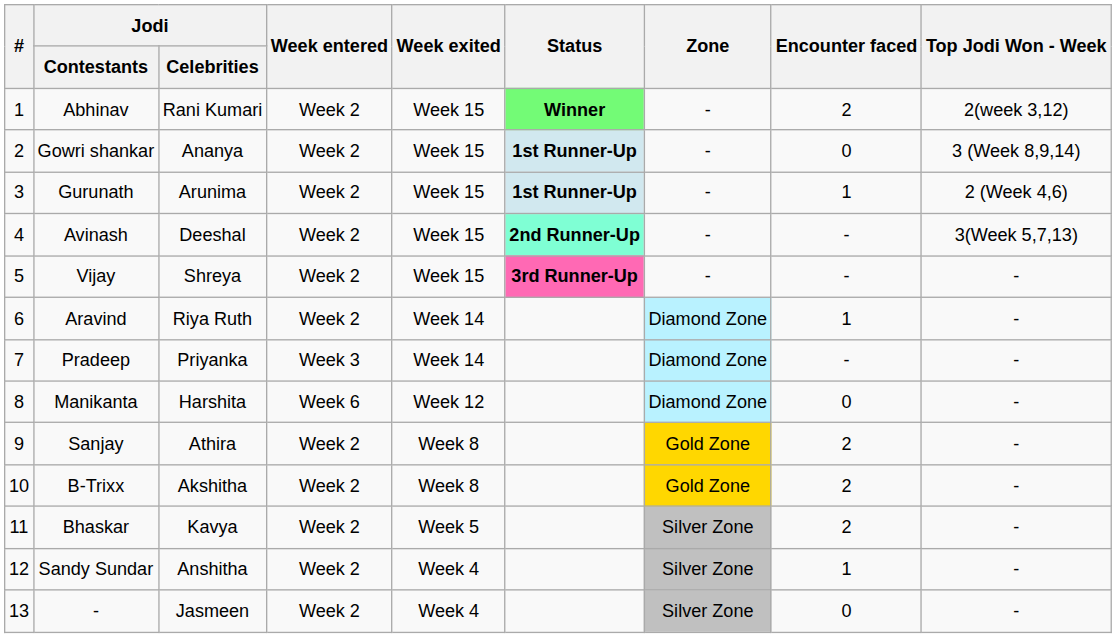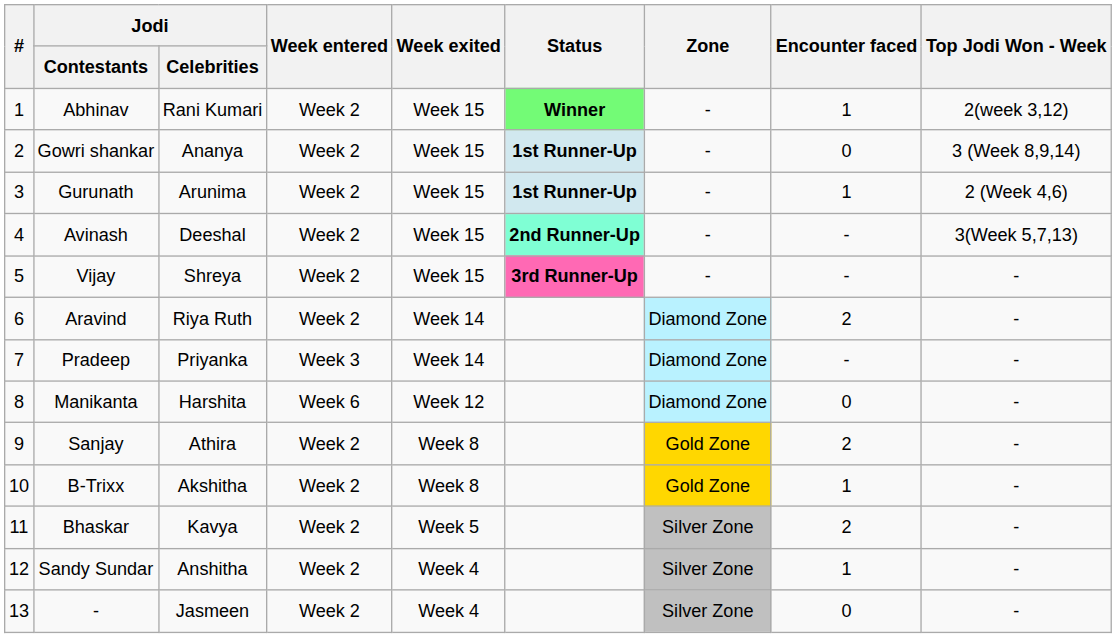 <table class = "wikitable sortable" style=" text-align:center; font-size:85%;  line-height:25px; width:auto;">
 <tr>
 <th rowspan="2">#</th>
 <th colspan="2">Jodi</th>
 <th rowspan="2">Week entered</th>
 <th rowspan="2">Week exited</th>
 <th rowspan="2">Status</th>
 <th rowspan="2">Zone</th>
 <th rowspan="2">Encounter faced</th>
 <th rowspan="2">Top Jodi Won - Week</th>
 </tr>
 <tr>
 <th>Contestants</th>
 <th scope="col">Celebrities</th>
 </tr>
 <tr>
 <td>1</td>
 <td>Abhinav</td>
 <td>Rani Kumari</td>
 <td>Week 2</td>
 <td>Week 15</td>
 <td style="background:#73FB76";><strong>Winner</strong></td>
 <td>-</td>
-<td>2</td>
+<td>1</td>
 <td>2(week 3,12)</td>
 </tr>
 <tr>
 <td>2</td>
 <td>Gowri shankar</td>
 <td>Ananya</td>
 <td>Week 2</td>
 <td>Week 15</td>
 <td style="background:#D1E8EF;"><strong>1st Runner-Up</strong></td>
 <td>-</td>
 <td>0</td>
 <td>3 (Week 8,9,14)</td>
 </tr>
 <tr>
 <td>3</td>
 <td>Gurunath</td>
 <td>Arunima</td>
 <td>Week 2</td>
 <td>Week 15</td>
 <td style="background:#D1E8EF;"><strong>1st Runner-Up</strong></td>
 <td>-</td>
 <td>1</td>
 <td>2 (Week 4,6)</td>
 </tr>
 <tr>
 <td>4</td>
 <td>Avinash</td>
 <td>Deeshal</td>
 <td>Week 2</td>
 <td>Week 15</td>
 <td Style="background:#7FFFD4;"><strong>2nd Runner-Up</strong></td>
 <td>-</td>
 <td>-</td>
 <td>3(Week 5,7,13)</td>
 </tr>
 <tr>
 <td>5</td>
 <td>Vijay</td>
 <td>Shreya</td>
 <td>Week 2</td>
 <td>Week 15</td>
 <td Style="background:#FF69B4;"><strong>3rd Runner-Up</strong></td>
 <td>-</td>
 <td>-</td>
 <td>-</td>
 </tr>
 <tr>
 <td>6</td>
 <td>Aravind</td>
 <td>Riya Ruth</td>
 <td>Week 2</td>
 <td>Week 14</td>
 <td></td>
 <td style="background:#b9f2ff;">Diamond Zone</td>
-<td>1</td>
+<td>2</td>
 <td>-</td>
 </tr>
 <tr>
 <td>7</td>
 <td>Pradeep</td>
 <td>Priyanka</td>
 <td>Week 3</td>
 <td>Week 14</td>
 <td></td>
 <td style="background:#b9f2ff;">Diamond Zone</td>
 <td>-</td>
 <td>-</td>
 </tr>
 <tr>
 <td>8</td>
 <td>Manikanta</td>
 <td>Harshita</td>
 <td>Week 6</td>
 <td>Week 12</td>
 <td></td>
 <td style="background:#b9f2ff;">Diamond Zone</td>
 <td>0</td>
 <td>-</td>
 </tr>
 <tr>
 <td>9</td>
 <td>Sanjay</td>
 <td>Athira</td>
 <td>Week 2</td>
 <td>Week 8</td>
 <td></td>
 <td style="background:#ffd700;">Gold Zone</td>
 <td>2</td>
 <td>-</td>
 </tr>
 <tr>
 <td>10</td>
 <td>B-Trixx</td>
 <td>Akshitha</td>
 <td>Week 2</td>
 <td>Week 8</td>
 <td></td>
 <td style="background:#ffd700;">Gold Zone</td>
-<td>2</td>
+<td>1</td>
 <td>-</td>
 </tr>
 <tr>
 <td>11</td>
 <td>Bhaskar</td>
 <td>Kavya</td>
 <td>Week 2</td>
 <td>Week 5</td>
 <td></td>
 <td style ="background:#c0c0c0;">Silver Zone</td>
 <td>2</td>
 <td>-</td>
 </tr>
 <tr>
 <td>12</td>
 <td>Sandy Sundar</td>
 <td>Anshitha</td>
 <td>Week 2</td>
 <td>Week 4</td>
 <td></td>
 <td style ="background:#c0c0c0;">Silver Zone</td>
 <td>1</td>
 <td>-</td>
 </tr>
 <tr>
 <td>13</td>
 <td>-</td>
 <td>Jasmeen</td>
 <td>Week 2</td>
 <td>Week 4</td>
 <td></td>
 <td style ="background:#c0c0c0;">Silver Zone</td>
 <td>0</td>
 <td>-</td>
 </tr>
 </table>
